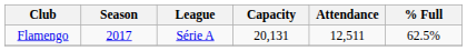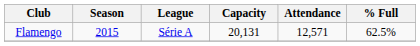 <table class="wikitable" style="text-align: center width=60%">
 <tr>
 <th style="width:15%;">Club</th>
 <th style="width:15%;">Season</th>
 <th style="width:15%;">League</th>
 <th style="width:15%;">Capacity</th>
 <th style="width:15%;">Attendance</th>
 <th style="width:15%;">% Full</th>
 </tr>
 <tr>
 <td align=center><a href='#'>Flamengo</a></td>
-<td align=center><a href='#'>2017</a></td>
+<td align=center><a href='#'>2015</a></td>
 <td align=center><a href='#'>Série A</a></td>
 <td align=center>20,131</td>
-<td align=center>12,511</td>
+<td align=center>12,571</td>
 <td align=center>62.5%</td>
 </tr>
 <tr>
 </tr>
 </table>
